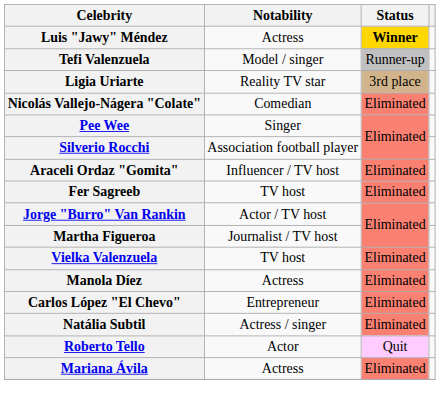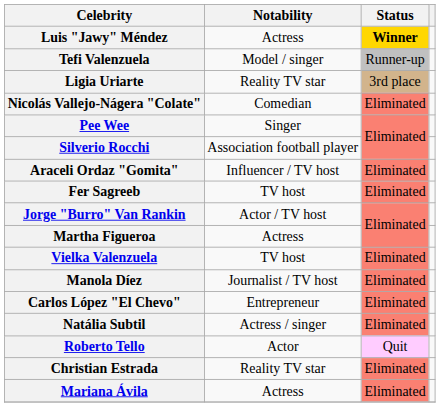 <table class="wikitable sortable" style="text-align:center;">
 <tr>
 <th scope="col">Celebrity</th>
 <th scope="col" class="unsortable">Notability</th>
 <th scope="col">Status</th>
 <th scope="col" class="unsortable"></th>
 </tr>
 <tr>
 <th>Luis "Jawy" Méndez</th>
 <td>Actress</td>
 <td bgcolor=gold><strong>Winner</strong><br></td>
 <td></td>
 </tr>
 <tr>
 <th>Tefi Valenzuela</th>
 <td>Model / singer</td>
 <td bgcolor=silver>Runner-up<br></td>
 <td></td>
 </tr>
 <tr>
 <th>Ligia Uriarte</th>
 <td>Reality TV star</td>
 <td bgcolor=tan>3rd place<br></td>
 <td></td>
 </tr>
 <tr>
 <th>Nicolás Vallejo-Nágera "Colate"</th>
 <td>Comedian</td>
 <td bgcolor=salmon>Eliminated<br></td>
 <td></td>
 </tr>
 <tr>
 <th><a href='#'>Pee Wee</a></th>
 <td>Singer</td>
 <td rowspan="2" bgcolor=salmon>Eliminated<br></td>
 <td></td>
 </tr>
 <tr>
 <th><a href='#'>Silverio Rocchi</a></th>
 <td>Association football player</td>
 <td></td>
 </tr>
 <tr>
 <th>Araceli Ordaz "Gomita"</th>
 <td>Influencer / TV host</td>
 <td bgcolor=salmon>Eliminated<br></td>
 <td></td>
 </tr>
 <tr>
 <th>Fer Sagreeb</th>
 <td>TV host</td>
 <td bgcolor=salmon>Eliminated<br></td>
 <td></td>
 </tr>
 <tr>
 <th><a href='#'>Jorge "Burro" Van Rankin</a></th>
 <td>Actor / TV host</td>
 <td rowspan="2" bgcolor=salmon>Eliminated<br></td>
 <td></td>
 </tr>
 <tr>
 <th>Martha Figueroa</th>
-<td>Journalist / TV host</td>
+<td>Actress</td>
 <td></td>
 </tr>
 <tr>
 <th><a href='#'>Vielka Valenzuela</a></th>
 <td>TV host</td>
 <td bgcolor=salmon>Eliminated<br></td>
 <td></td>
 </tr>
 <tr>
 <th>Manola Díez</th>
-<td>Actress</td>
+<td>Journalist / TV host</td>
 <td bgcolor=salmon>Eliminated<br></td>
 <td></td>
 </tr>
 <tr>
 <th>Carlos López "El Chevo"</th>
 <td>Entrepreneur</td>
 <td bgcolor=salmon>Eliminated<br></td>
 <td></td>
 </tr>
 <tr>
 <th>Natália Subtil</th>
 <td>Actress / singer</td>
 <td bgcolor=salmon>Eliminated<br></td>
 <td></td>
 </tr>
 <tr>
 <th><a href='#'>Roberto Tello</a></th>
 <td>Actor</td>
 <td bgcolor=#fcf>Quit<br></td>
 <td></td>
 </tr>
 <tr>
+<th>Christian Estrada</th>
+<td>Reality TV star</td>
+<td bgcolor=salmon>Eliminated<br></td>
+<td></td>
+</tr>
+<tr>
 <th><a href='#'>Mariana Ávila</a></th>
 <td>Actress</td>
 <td bgcolor=salmon>Eliminated<br></td>
 <td></td>
 </tr>
 <tr>
 </tr>
 </table>
